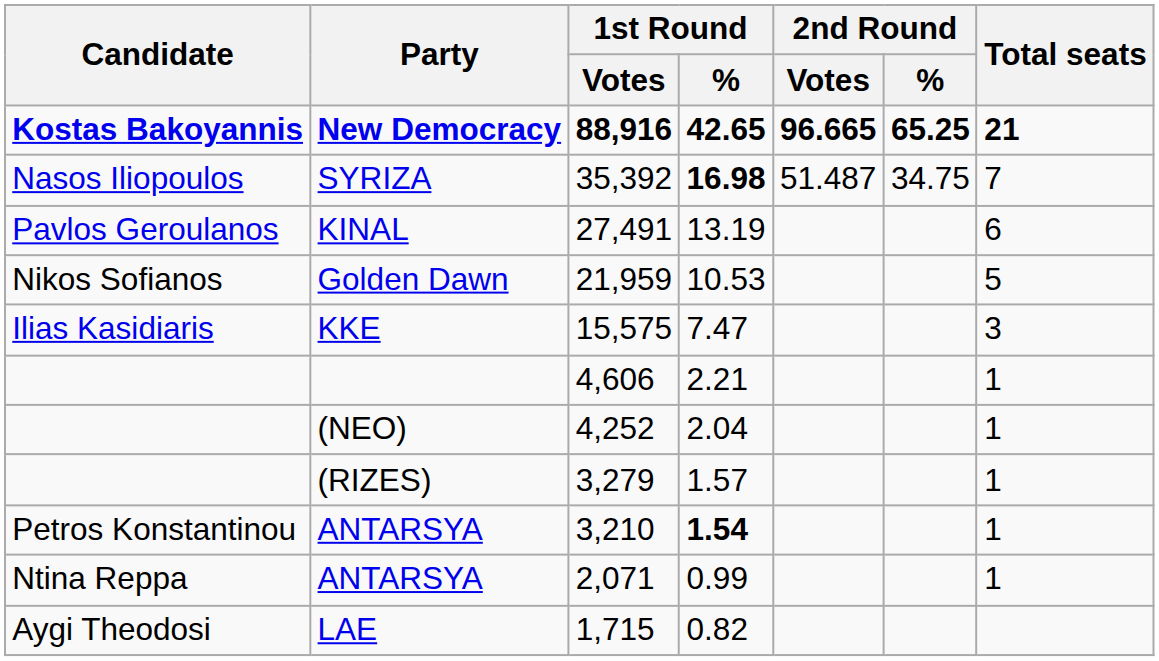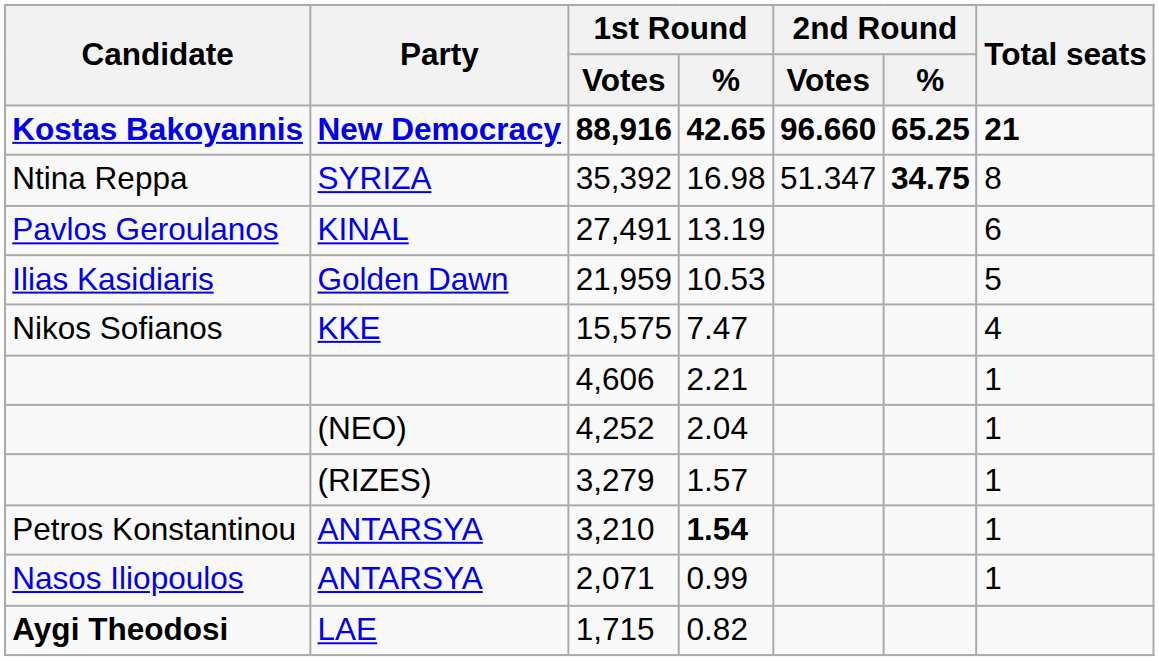 <table class=wikitable>
 <tr>
 <th rowspan=2>Candidate</th>
 <th rowspan=2>Party</th>
 <th colspan=2>1st Round</th>
 <th colspan=2>2nd Round</th>
 <th rowspan=2>Total seats</th>
 </tr>
 <tr>
 <th>Votes</th>
 <th>%</th>
 <th>Votes</th>
 <th>%</th>
 </tr>
 <tr style="font-weight: bold">
 <td><strong><a href='#'>Kostas Bakoyannis</a></strong></td>
 <td><strong><a href='#'>New Democracy</a></strong></td>
 <td>88,916</td>
 <td>42.65</td>
-<td><strong>96.665</strong></td>
+<td><strong>96.660</strong></td>
 <td><strong>65.25</strong></td>
 <td><strong>21</strong></td>
 </tr>
 <tr>
-<td><a href='#'>Nasos Iliopoulos</a></td>
+<td>Ntina Reppa</td>
 <td><a href='#'>SYRIZA</a></td>
 <td>35,392</td>
-<td><strong>16.98</strong></td>
-<td>51.487</td>
-<td>34.75</td>
-<td>7</td>
+<td>16.98</td>
+<td>51.347</td>
+<td><strong>34.75</strong></td>
+<td>8</td>
 </tr>
 <tr>
 <td><a href='#'>Pavlos Geroulanos</a></td>
 <td><a href='#'>KINAL</a></td>
 <td>27,491</td>
 <td>13.19</td>
 <td></td>
 <td></td>
 <td>6</td>
 </tr>
 <tr>
-<td>Nikos Sofianos</td>
+<td><a href='#'>Ilias Kasidiaris</a></td>
 <td><a href='#'>Golden Dawn</a></td>
 <td>21,959</td>
 <td>10.53</td>
 <td></td>
 <td></td>
 <td>5</td>
 </tr>
 <tr>
-<td><a href='#'>Ilias Kasidiaris</a></td>
+<td>Nikos Sofianos</td>
 <td><a href='#'>KKE</a></td>
 <td>15,575</td>
 <td>7.47</td>
 <td></td>
 <td></td>
-<td>3</td>
+<td>4</td>
 </tr>
 <tr>
 <td></td>
 <td></td>
 <td>4,606</td>
 <td>2.21</td>
 <td></td>
 <td></td>
 <td>1</td>
 </tr>
 <tr>
 <td></td>
 <td> (NEO)</td>
 <td>4,252</td>
 <td>2.04</td>
 <td></td>
 <td></td>
 <td>1</td>
 </tr>
 <tr>
 <td></td>
 <td> (RIZES)</td>
 <td>3,279</td>
 <td>1.57</td>
 <td></td>
 <td></td>
 <td>1</td>
 </tr>
 <tr>
 <td>Petros Konstantinou</td>
 <td><a href='#'>ANTARSYA</a></td>
 <td>3,210</td>
 <td><strong>1.54</strong></td>
 <td></td>
 <td></td>
 <td>1</td>
 </tr>
 <tr>
-<td>Ntina Reppa</td>
+<td><a href='#'>Nasos Iliopoulos</a></td>
 <td><a href='#'>ANTARSYA</a></td>
 <td>2,071</td>
 <td>0.99</td>
 <td></td>
 <td></td>
 <td>1</td>
 </tr>
 <tr>
-<td>Aygi Theodosi</td>
+<td><strong>Aygi Theodosi</strong></td>
 <td><a href='#'>LAE</a></td>
 <td>1,715</td>
 <td>0.82</td>
 <td></td>
 <td></td>
 <td></td>
 </tr>
 </table>
